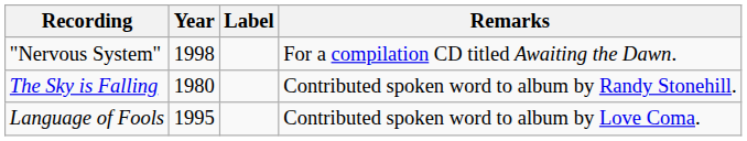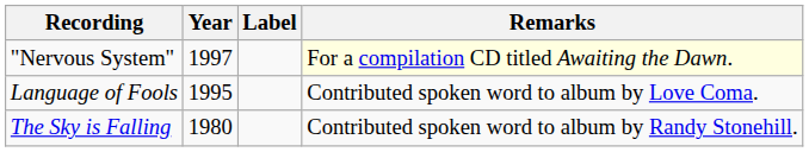 <table class="wikitable sortable">
 <tr>
 <th>Recording</th>
 <th>Year</th>
 <th>Label</th>
 <th>Remarks</th>
 </tr>
 <tr>
 <td>"Nervous System"</td>
-<td>1998</td>
+<td>1997</td>
 <td></td>
-<td>For a <a href='#'>compilation</a> CD titled <em>Awaiting the Dawn</em>.</td>
+<td style="background: lightyellow;">For a <a href='#'>compilation</a> CD titled <em>Awaiting the Dawn</em>.</td>
+</tr>
+<tr>
+<td><em>Language of Fools</em></td>
+<td>1995</td>
+<td></td>
+<td>Contributed spoken word to album by <a href='#'>Love Coma</a>.</td>
 </tr>
 <tr>
 <td><em><a href='#'>The Sky is Falling</a></em></td>
 <td>1980</td>
 <td></td>
 <td>Contributed spoken word to album by <a href='#'>Randy Stonehill</a>.</td>
 </tr>
-<tr>
-<td><em>Language of Fools</em></td>
-<td>1995</td>
-<td></td>
-<td>Contributed spoken word to album by <a href='#'>Love Coma</a>.</td>
-</tr>
 </table>
